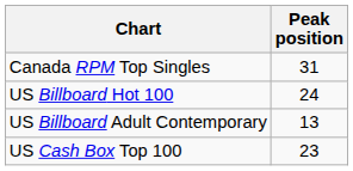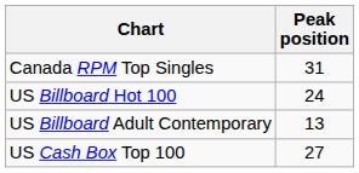 <table class="wikitable sortable">
 <tr>
 <th align="left">Chart</th>
 <th align="left">Peak<br>position</th>
 </tr>
 <tr>
 <td align="left">Canada <a href='#'><em>RPM</em></a> Top Singles</td>
 <td style="text-align:center;">31</td>
 </tr>
 <tr>
 <td align="left">US <a href='#'><em>Billboard</em> Hot 100</a></td>
 <td style="text-align:center;">24</td>
 </tr>
 <tr>
 <td align="left">US <em><a href='#'>Billboard</a></em> Adult Contemporary</td>
 <td style="text-align:center;">13</td>
 </tr>
 <tr>
 <td align="left">US <em><a href='#'>Cash Box</a></em> Top 100</td>
-<td style="text-align:center;">23</td>
+<td style="text-align:center;">27</td>
 </tr>
 </table>
